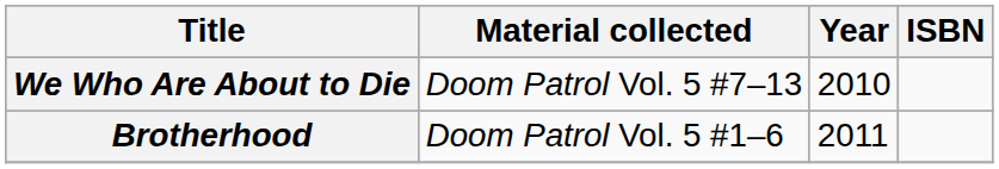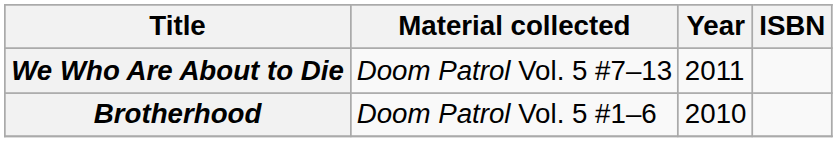 <table class="wikitable plainrowheaders sortable">
 <tr>
 <th scope="col">Title</th>
 <th scope="col">Material collected</th>
 <th scope="col">Year</th>
 <th scope="col">ISBN</th>
 </tr>
 <tr>
 <th scope="row"><em>We Who Are About to Die</em></th>
 <td><em>Doom Patrol</em> Vol. 5 #7–13</td>
-<td>2010</td>
+<td>2011</td>
 <td></td>
 </tr>
 <tr>
 <th scope="row"><em>Brotherhood</em></th>
 <td><em>Doom Patrol</em> Vol. 5 #1–6</td>
-<td>2011</td>
+<td>2010</td>
 <td></td>
 </tr>
 <tr>
 </tr>
 </table>
